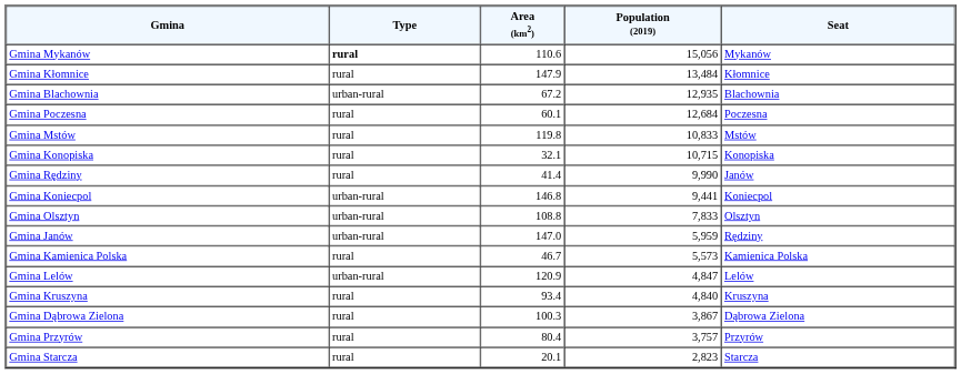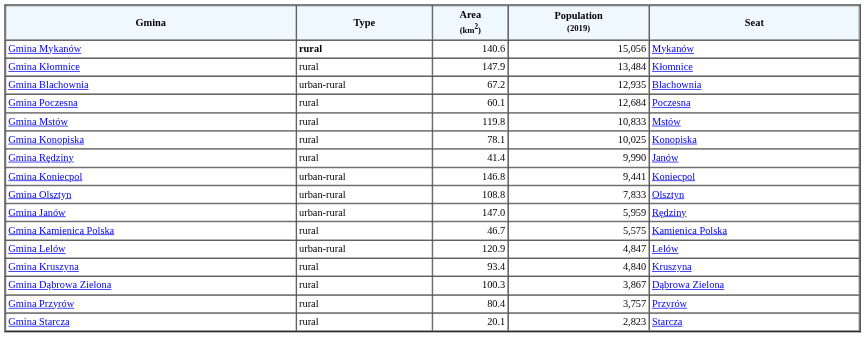 <table width="60%" border="2" cellpadding="3" cellspacing="0" style="font-size:90%;line-height:120%;">
 <tr bgcolor="F0F8FF">
 <td style="text-align:center;"><strong>Gmina</strong></td>
 <td style="text-align:center;"><strong>Type</strong></td>
 <td style="text-align:center;"><strong>Area<br><small>(km<sup>2</sup>)</small></strong></td>
 <td style="text-align:center;"><strong>Population<br><small>(2019)</small></strong></td>
 <td style="text-align:center;"><strong>Seat</strong></td>
 </tr>
 <tr>
 <td><a href='#'>Gmina Mykanów</a></td>
 <td><strong>rural</strong></td>
-<td style="text-align:right;">110.6</td>
+<td style="text-align:right;">140.6</td>
 <td style="text-align:right;">15,056</td>
 <td><a href='#'>Mykanów</a></td>
 </tr>
 <tr>
 <td><a href='#'>Gmina Kłomnice</a></td>
 <td>rural</td>
 <td style="text-align:right;">147.9</td>
 <td style="text-align:right;">13,484</td>
 <td><a href='#'>Kłomnice</a></td>
 </tr>
 <tr>
 <td><a href='#'>Gmina Blachownia</a></td>
 <td>urban-rural</td>
 <td style="text-align:right;">67.2</td>
 <td style="text-align:right;">12,935</td>
 <td><a href='#'>Blachownia</a></td>
 </tr>
 <tr>
 <td><a href='#'>Gmina Poczesna</a></td>
 <td>rural</td>
 <td style="text-align:right;">60.1</td>
 <td style="text-align:right;">12,684</td>
 <td><a href='#'>Poczesna</a></td>
 </tr>
 <tr>
 <td><a href='#'>Gmina Mstów</a></td>
 <td>rural</td>
 <td style="text-align:right;">119.8</td>
 <td style="text-align:right;">10,833</td>
 <td><a href='#'>Mstów</a></td>
 </tr>
 <tr>
 <td><a href='#'>Gmina Konopiska</a></td>
 <td>rural</td>
-<td style="text-align:right;">32.1</td>
-<td style="text-align:right;">10,715</td>
+<td style="text-align:right;">78.1</td>
+<td style="text-align:right;">10,025</td>
 <td><a href='#'>Konopiska</a></td>
 </tr>
 <tr>
 <td><a href='#'>Gmina Rędziny</a></td>
 <td>rural</td>
 <td style="text-align:right;">41.4</td>
 <td style="text-align:right;">9,990</td>
 <td><a href='#'>Janów</a></td>
 </tr>
 <tr>
 <td><a href='#'>Gmina Koniecpol</a></td>
 <td>urban-rural</td>
 <td style="text-align:right;">146.8</td>
 <td style="text-align:right;">9,441</td>
 <td><a href='#'>Koniecpol</a></td>
 </tr>
 <tr>
 <td><a href='#'>Gmina Olsztyn</a></td>
 <td>urban-rural</td>
 <td style="text-align:right;">108.8</td>
 <td style="text-align:right;">7,833</td>
 <td><a href='#'>Olsztyn</a></td>
 </tr>
 <tr>
 <td><a href='#'>Gmina Janów</a></td>
 <td>urban-rural</td>
 <td style="text-align:right;">147.0</td>
 <td style="text-align:right;">5,959</td>
 <td><a href='#'>Rędziny</a></td>
 </tr>
 <tr>
 <td><a href='#'>Gmina Kamienica Polska</a></td>
 <td>rural</td>
 <td style="text-align:right;">46.7</td>
-<td style="text-align:right;">5,573</td>
+<td style="text-align:right;">5,575</td>
 <td><a href='#'>Kamienica Polska</a></td>
 </tr>
 <tr>
 <td><a href='#'>Gmina Lelów</a></td>
 <td>urban-rural</td>
 <td style="text-align:right;">120.9</td>
 <td style="text-align:right;">4,847</td>
 <td><a href='#'>Lelów</a></td>
 </tr>
 <tr>
 <td><a href='#'>Gmina Kruszyna</a></td>
 <td>rural</td>
 <td style="text-align:right;">93.4</td>
 <td style="text-align:right;">4,840</td>
 <td><a href='#'>Kruszyna</a></td>
 </tr>
 <tr>
 <td><a href='#'>Gmina Dąbrowa Zielona</a></td>
 <td>rural</td>
 <td style="text-align:right;">100.3</td>
 <td style="text-align:right;">3,867</td>
 <td><a href='#'>Dąbrowa Zielona</a></td>
 </tr>
 <tr>
 <td><a href='#'>Gmina Przyrów</a></td>
 <td>rural</td>
 <td style="text-align:right;">80.4</td>
 <td style="text-align:right;">3,757</td>
 <td><a href='#'>Przyrów</a></td>
 </tr>
 <tr>
 <td><a href='#'>Gmina Starcza</a></td>
 <td>rural</td>
 <td style="text-align:right;">20.1</td>
 <td style="text-align:right;">2,823</td>
 <td><a href='#'>Starcza</a></td>
 </tr>
 <tr>
 </tr>
 </table>
